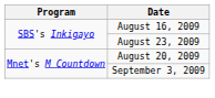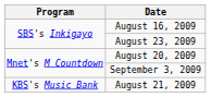 <table class="wikitable" style="text-align:center">
 <tr>
 <th>Program</th>
 <th width="140">Date</th>
 </tr>
 <tr>
 <td rowspan="2"><a href='#'>SBS</a>'s <em><a href='#'>Inkigayo</a></em></td>
 <td>August 16, 2009</td>
 </tr>
 <tr>
 <td>August 23, 2009</td>
 </tr>
 <tr>
 <td rowspan="2"><a href='#'>Mnet</a>'s <em><a href='#'>M Countdown</a></em></td>
 <td>August 20, 2009</td>
 </tr>
 <tr>
 <td>September 3, 2009</td>
 </tr>
+<tr>
+<td><a href='#'>KBS</a>'s <em><a href='#'>Music Bank</a></em></td>
+<td>August 21, 2009</td>
+</tr>
 </table>
